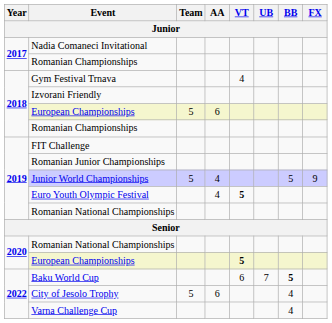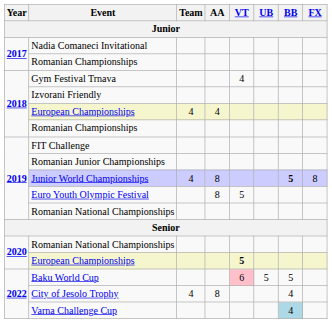 <table class="wikitable" style="text-align:center; font-size:95%;">
 <tr>
 <th align=center>Year</th>
 <th align=center>Event</th>
 <th style="width:30px;">Team</th>
 <th style="width:30px;">AA</th>
 <th style="width:30px;"><a href='#'>VT</a></th>
 <th style="width:30px;"><a href='#'>UB</a></th>
 <th style="width:30px;"><a href='#'>BB</a></th>
 <th style="width:30px;"><a href='#'>FX</a></th>
 </tr>
 <tr>
 <th colspan="8"><strong>Junior</strong></th>
 </tr>
 <tr>
 <td rowspan="2"><strong><a href='#'>2017</a></strong></td>
 <td align=left>Nadia Comaneci Invitational</td>
 <td></td>
 <td></td>
 <td></td>
 <td></td>
 <td></td>
 <td></td>
 </tr>
 <tr>
 <td align=left>Romanian Championships</td>
 <td></td>
 <td></td>
 <td></td>
 <td></td>
 <td></td>
 <td></td>
 </tr>
 <tr>
 <td rowspan="4"><strong><a href='#'>2018</a></strong></td>
 <td align=left>Gym Festival Trnava</td>
 <td></td>
 <td></td>
 <td>4</td>
 <td></td>
 <td></td>
 <td></td>
 </tr>
 <tr>
 <td align=left>Izvorani Friendly</td>
 <td></td>
 <td></td>
 <td></td>
 <td></td>
 <td></td>
 <td></td>
 </tr>
 <tr bgcolor=#F5F6CE>
 <td align=left><a href='#'>European Championships</a></td>
-<td>5</td>
-<td>6</td>
+<td>4</td>
+<td>4</td>
 <td></td>
 <td></td>
 <td></td>
 <td></td>
 </tr>
 <tr>
 <td align=left>Romanian Championships</td>
 <td></td>
 <td></td>
 <td></td>
 <td></td>
 <td></td>
 <td></td>
 </tr>
 <tr>
 <td rowspan="5"><strong><a href='#'>2019</a></strong></td>
 <td align=left>FIT Challenge</td>
 <td></td>
 <td></td>
 <td></td>
 <td></td>
 <td></td>
 <td></td>
 </tr>
 <tr>
 <td align=left>Romanian Junior Championships</td>
 <td></td>
 <td></td>
 <td></td>
 <td></td>
 <td></td>
 <td></td>
 </tr>
 <tr bgcolor=#CCCCFF>
 <td align=left><a href='#'>Junior World Championships</a></td>
-<td>5</td>
 <td>4</td>
+<td>8</td>
 <td></td>
 <td></td>
-<td>5</td>
-<td>9</td>
+<td><strong>5</strong></td>
+<td>8</td>
 </tr>
 <tr>
 <td align=left><a href='#'>Euro Youth Olympic Festival</a></td>
 <td></td>
-<td>4</td>
-<td><strong>5</strong></td>
+<td>8</td>
+<td>5</td>
 <td></td>
 <td></td>
 <td></td>
 </tr>
 <tr>
 <td align=left>Romanian National Championships</td>
 <td></td>
 <td></td>
 <td></td>
 <td></td>
 <td></td>
 <td></td>
 </tr>
 <tr>
 <th colspan="8"><strong>Senior</strong></th>
 </tr>
 <tr>
 <td rowspan="2"><strong><a href='#'>2020</a></strong></td>
 <td align=left>Romanian National Championships</td>
 <td></td>
 <td></td>
 <td></td>
 <td></td>
 <td></td>
 <td></td>
 </tr>
 <tr bgcolor=#F5F6CE>
 <td align=left><a href='#'>European Championships</a></td>
 <td></td>
 <td></td>
 <td><strong>5</strong></td>
 <td></td>
 <td></td>
 <td></td>
 </tr>
 <tr>
 <td rowspan="3"><strong><a href='#'>2022</a></strong></td>
 <td align=left><a href='#'>Baku World Cup</a></td>
 <td></td>
 <td></td>
-<td>6</td>
-<td>7</td>
-<td><strong>5</strong></td>
+<td style="background: pink;">6</td>
+<td>5</td>
+<td>5</td>
 <td></td>
 </tr>
 <tr>
 <td align=left><a href='#'>City of Jesolo Trophy</a></td>
-<td>5</td>
-<td>6</td>
+<td>4</td>
+<td>8</td>
 <td></td>
 <td></td>
 <td>4</td>
 <td></td>
 </tr>
 <tr>
 <td align=left><a href='#'>Varna Challenge Cup</a></td>
 <td></td>
 <td></td>
 <td></td>
 <td></td>
-<td>4</td>
+<td style="background: lightblue;">4</td>
 <td></td>
 </tr>
 </table>
